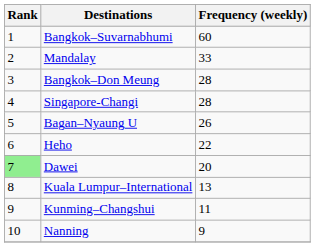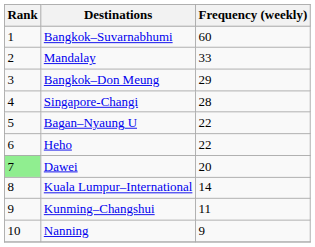 <table class="wikitable sortable" style="font-size:89%; align=center;">
 <tr style="background:darkgrey;">
 <th>Rank</th>
 <th>Destinations</th>
 <th>Frequency (weekly)</th>
 </tr>
 <tr>
 <td>1</td>
 <td> <a href='#'>Bangkok–Suvarnabhumi</a></td>
 <td>60</td>
 </tr>
 <tr>
 <td>2</td>
 <td> <a href='#'>Mandalay</a></td>
 <td>33</td>
 </tr>
 <tr>
 <td>3</td>
 <td> <a href='#'>Bangkok–Don Meung</a></td>
-<td>28</td>
+<td>29</td>
 </tr>
 <tr>
 <td>4</td>
 <td> <a href='#'>Singapore-Changi</a></td>
 <td>28</td>
 </tr>
 <tr>
 <td>5</td>
 <td> <a href='#'>Bagan–Nyaung U</a></td>
-<td>26</td>
+<td>22</td>
 </tr>
 <tr>
 <td>6</td>
 <td> <a href='#'>Heho</a></td>
 <td>22</td>
 </tr>
 <tr>
 <td style="background: lightgreen;">7</td>
 <td> <a href='#'>Dawei</a></td>
 <td>20</td>
 </tr>
 <tr>
 <td>8</td>
 <td> <a href='#'>Kuala Lumpur–International</a></td>
-<td>13</td>
+<td>14</td>
 </tr>
 <tr>
 <td>9</td>
 <td> <a href='#'>Kunming–Changshui</a></td>
 <td>11</td>
 </tr>
 <tr>
 <td>10</td>
 <td> <a href='#'>Nanning</a></td>
 <td>9</td>
 </tr>
 <tr>
 </tr>
 </table>
